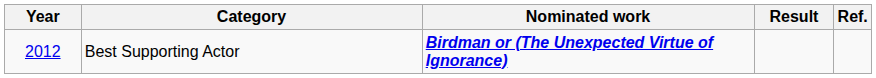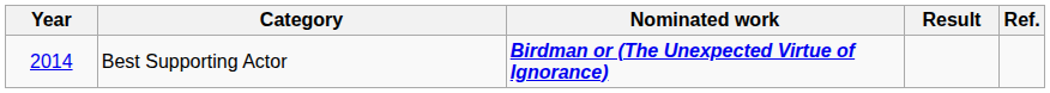 <table class=wikitable>
 <tr>
 <th scope="col" style="width:5em;">Year</th>
 <th scope="col" style="width:26em;">Category</th>
 <th scope="col" style="width:25em;">Nominated work</th>
 <th scope="col" style="width:5em;">Result</th>
 <th>Ref.</th>
 </tr>
 <tr>
-<td style="text-align:center;"><a href='#'>2012</a></td>
+<td style="text-align:center;"><a href='#'>2014</a></td>
 <td>Best Supporting Actor</td>
 <td><strong><em><a href='#'>Birdman or (The Unexpected Virtue of Ignorance)</a></em></strong></td>
 <td></td>
 <td></td>
 </tr>
 <tr>
 </tr>
 </table>
